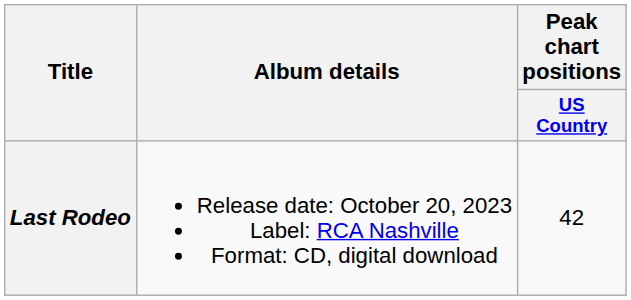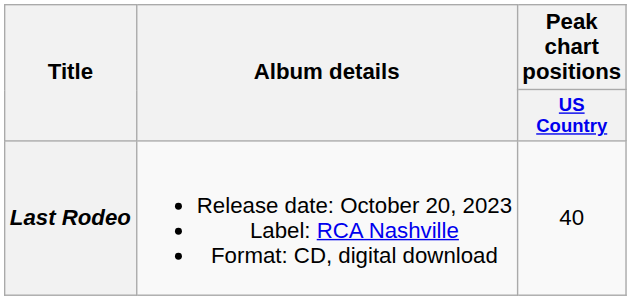 <table class="wikitable plainrowheaders" style="text-align:center;">
 <tr>
 <th scope="col" rowspan="2">Title</th>
 <th scope="col" rowspan="2">Album details</th>
 <th scope="col" colspan="1">Peak chart positions</th>
 </tr>
 <tr style="font-size:smaller;">
 <th width="45"><a href='#'>US Country</a><br></th>
 </tr>
 <tr>
 <th scope="row"><em>Last Rodeo</em></th>
 <td><br><ul><li>Release date: October 20, 2023</li><li>Label: <a href='#'>RCA Nashville</a></li><li>Format: CD, digital download</li></ul></td>
-<td>42</td>
+<td>40</td>
 </tr>
 </table>
